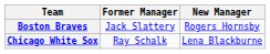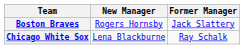 <table class="wikitable plainrowheaders" style="text-align:center;">
 <tr>
 <th>Team</th>
+<th>New Manager</th>
 <th>Former Manager</th>
-<th>New Manager</th>
 </tr>
 <tr>
 <th scope="row" style="text-align:center;"><a href='#'>Boston Braves</a></th>
+<td><a href='#'>Rogers Hornsby</a></td>
 <td><a href='#'>Jack Slattery</a></td>
-<td><a href='#'>Rogers Hornsby</a></td>
 </tr>
 <tr>
 <th scope="row" style="text-align:center;"><a href='#'>Chicago White Sox</a></th>
+<td><a href='#'>Lena Blackburne</a></td>
 <td><a href='#'>Ray Schalk</a></td>
-<td><a href='#'>Lena Blackburne</a></td>
 </tr>
 </table>
